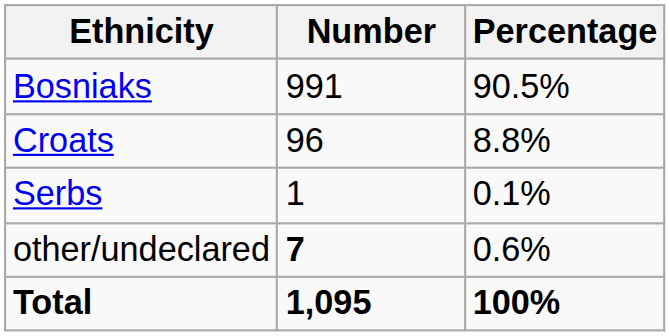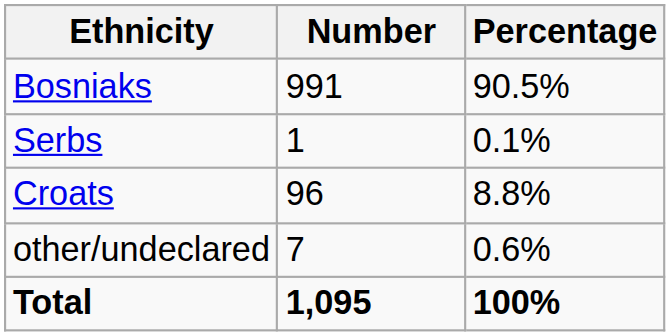 <table class="wikitable">
 <tr>
 <th width="100px">Ethnicity</th>
 <th width="80px">Number</th>
 <th width="80px">Percentage</th>
 </tr>
 <tr>
 <td><a href='#'>Bosniaks</a></td>
 <td>991</td>
 <td>90.5%</td>
 </tr>
 <tr>
+<td><a href='#'>Serbs</a></td>
+<td>1</td>
+<td>0.1%</td>
+</tr>
+<tr>
 <td><a href='#'>Croats</a></td>
 <td>96</td>
 <td>8.8%</td>
 </tr>
 <tr>
-<td><a href='#'>Serbs</a></td>
-<td>1</td>
-<td>0.1%</td>
-</tr>
-<tr>
 <td>other/undeclared</td>
-<td><strong>7</strong></td>
+<td>7</td>
 <td>0.6%</td>
 </tr>
 <tr>
 <td><strong>Total</strong></td>
 <td><strong>1,095</strong></td>
 <td><strong>100%</strong></td>
 </tr>
 </table>
